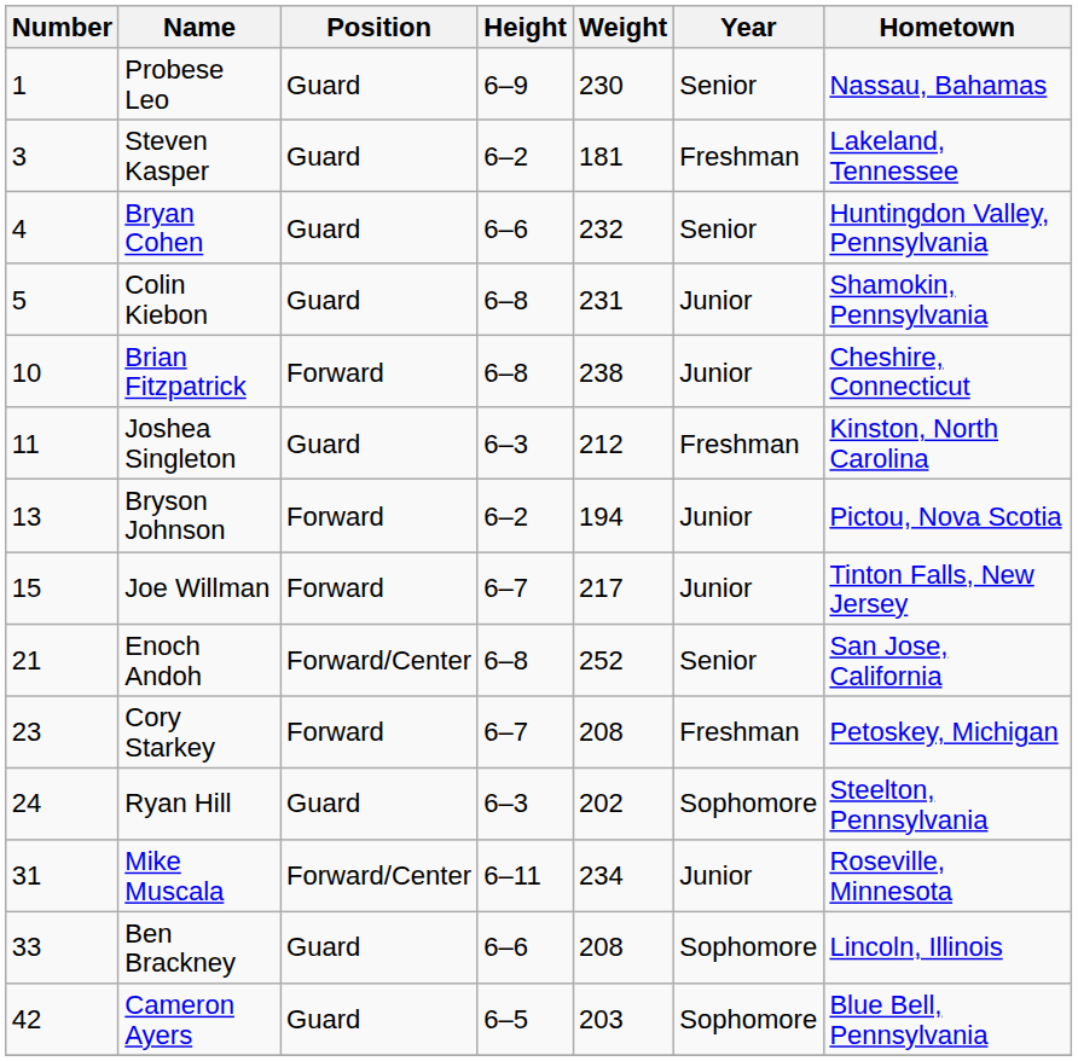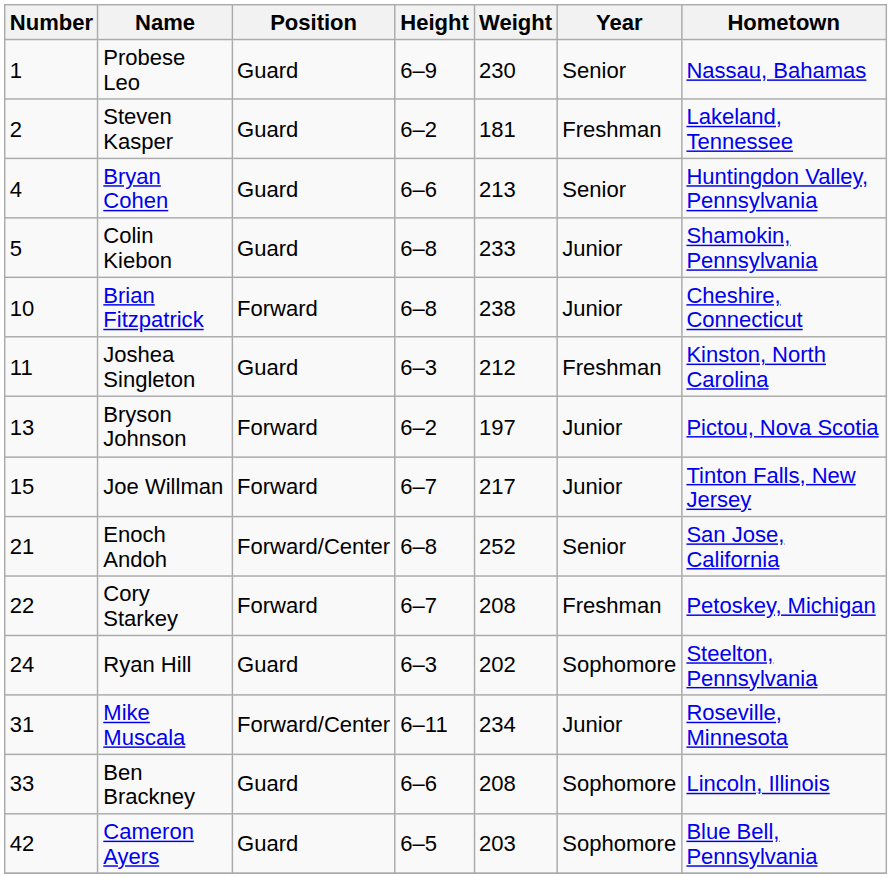 <table class="wikitable" style="font-size: 95%;">
 <tr>
 <th>Number</th>
 <th>Name</th>
 <th>Position</th>
 <th>Height</th>
 <th>Weight</th>
 <th>Year</th>
 <th>Hometown</th>
 </tr>
 <tr>
 <td>1</td>
 <td>Probese Leo</td>
 <td>Guard</td>
 <td>6–9</td>
 <td>230</td>
 <td>Senior</td>
 <td><a href='#'>Nassau, Bahamas</a></td>
 </tr>
 <tr>
-<td>3</td>
+<td>2</td>
 <td>Steven Kasper</td>
 <td>Guard</td>
 <td>6–2</td>
 <td>181</td>
 <td>Freshman</td>
 <td><a href='#'>Lakeland, Tennessee</a></td>
 </tr>
 <tr>
 <td>4</td>
 <td><a href='#'>Bryan Cohen</a></td>
 <td>Guard</td>
 <td>6–6</td>
-<td>232</td>
+<td>213</td>
 <td>Senior</td>
 <td><a href='#'>Huntingdon Valley, Pennsylvania</a></td>
 </tr>
 <tr>
 <td>5</td>
 <td>Colin Kiebon</td>
 <td>Guard</td>
 <td>6–8</td>
-<td>231</td>
+<td>233</td>
 <td>Junior</td>
 <td><a href='#'>Shamokin, Pennsylvania</a></td>
 </tr>
 <tr>
 <td>10</td>
 <td><a href='#'>Brian Fitzpatrick</a></td>
 <td>Forward</td>
 <td>6–8</td>
 <td>238</td>
 <td>Junior</td>
 <td><a href='#'>Cheshire, Connecticut</a></td>
 </tr>
 <tr>
 <td>11</td>
 <td>Joshea Singleton</td>
 <td>Guard</td>
 <td>6–3</td>
 <td>212</td>
 <td>Freshman</td>
 <td><a href='#'>Kinston, North Carolina</a></td>
 </tr>
 <tr>
 <td>13</td>
 <td>Bryson Johnson</td>
 <td>Forward</td>
 <td>6–2</td>
-<td>194</td>
+<td>197</td>
 <td>Junior</td>
 <td><a href='#'>Pictou, Nova Scotia</a></td>
 </tr>
 <tr>
 <td>15</td>
 <td>Joe Willman</td>
 <td>Forward</td>
 <td>6–7</td>
 <td>217</td>
 <td>Junior</td>
 <td><a href='#'>Tinton Falls, New Jersey</a></td>
 </tr>
 <tr>
 <td>21</td>
 <td>Enoch Andoh</td>
 <td>Forward/Center</td>
 <td>6–8</td>
 <td>252</td>
 <td>Senior</td>
 <td><a href='#'>San Jose, California</a></td>
 </tr>
 <tr>
-<td>23</td>
+<td>22</td>
 <td>Cory Starkey</td>
 <td>Forward</td>
 <td>6–7</td>
 <td>208</td>
 <td>Freshman</td>
 <td><a href='#'>Petoskey, Michigan</a></td>
 </tr>
 <tr>
 <td>24</td>
 <td>Ryan Hill</td>
 <td>Guard</td>
 <td>6–3</td>
 <td>202</td>
 <td>Sophomore</td>
 <td><a href='#'>Steelton, Pennsylvania</a></td>
 </tr>
 <tr>
 <td>31</td>
 <td><a href='#'>Mike Muscala</a></td>
 <td>Forward/Center</td>
 <td>6–11</td>
 <td>234</td>
 <td>Junior</td>
 <td><a href='#'>Roseville, Minnesota</a></td>
 </tr>
 <tr>
 <td>33</td>
 <td>Ben Brackney</td>
 <td>Guard</td>
 <td>6–6</td>
 <td>208</td>
 <td>Sophomore</td>
 <td><a href='#'>Lincoln, Illinois</a></td>
 </tr>
 <tr>
 <td>42</td>
 <td><a href='#'>Cameron Ayers</a></td>
 <td>Guard</td>
 <td>6–5</td>
 <td>203</td>
 <td>Sophomore</td>
 <td><a href='#'>Blue Bell, Pennsylvania</a></td>
 </tr>
 <tr>
 </tr>
 </table>
